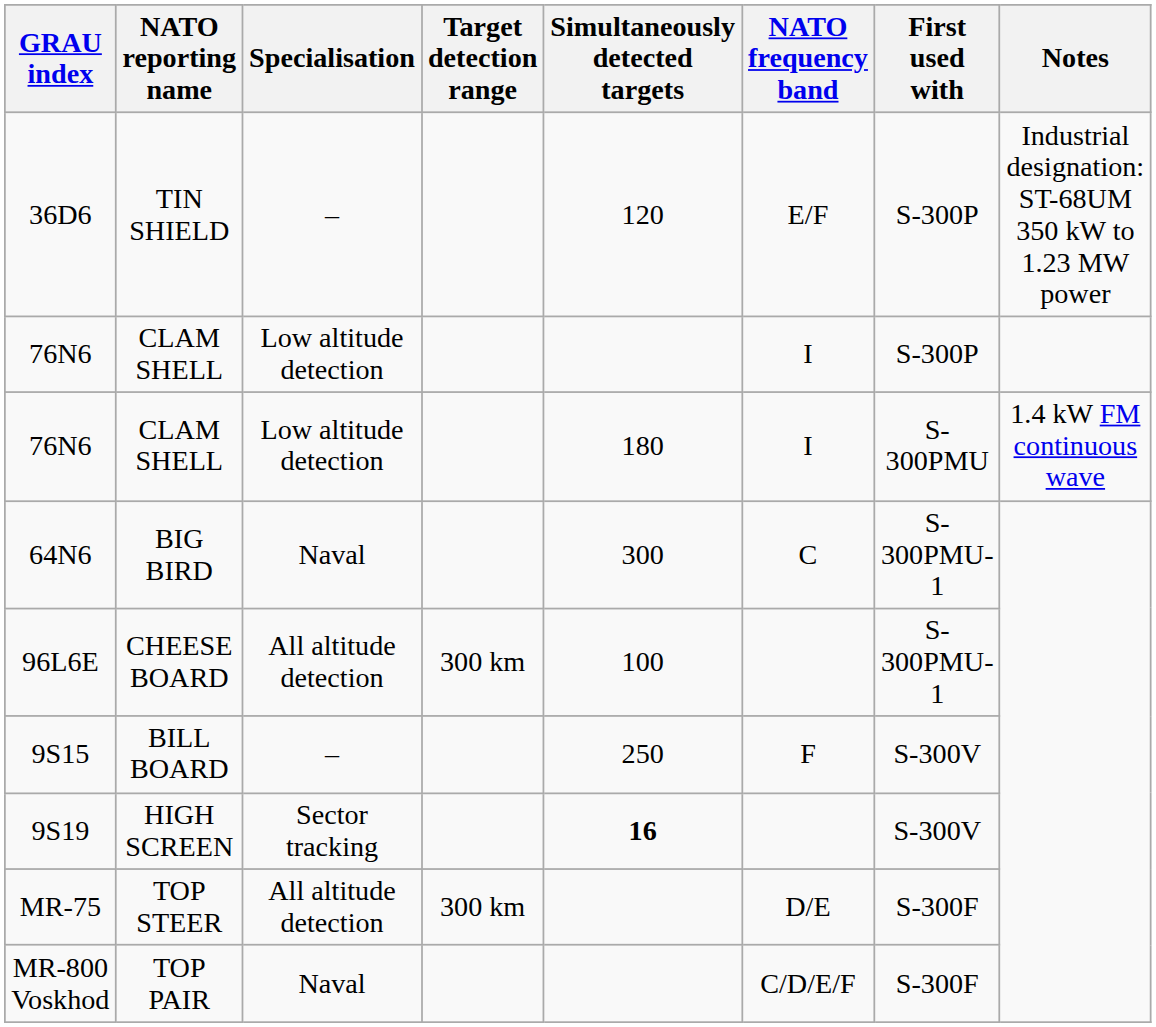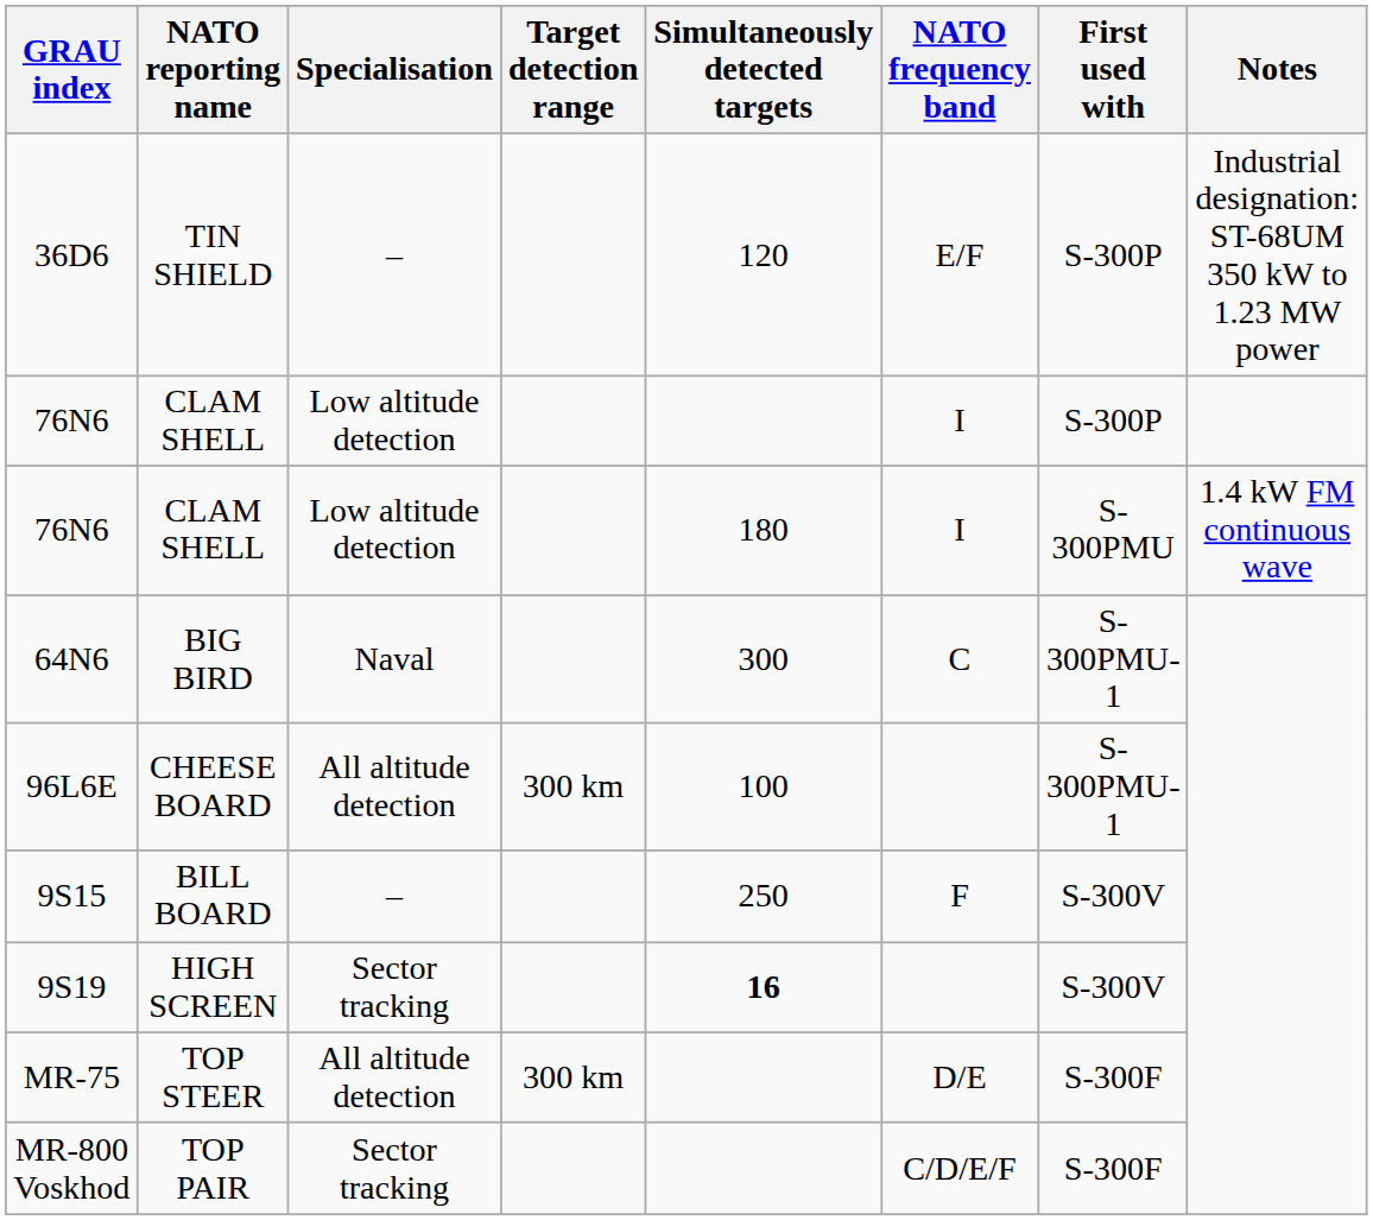 <table class="wikitable" style="text-align:center;">
 <tr>
 <th><a href='#'>GRAU index</a></th>
 <th style="width:7em;">NATO reporting name</th>
 <th>Specialisation</th>
 <th>Target detection range</th>
 <th style="width:5em;">Simultaneously detected targets</th>
 <th style="width:5em;"><a href='#'>NATO frequency band</a></th>
 <th>First used with</th>
 <th>Notes</th>
 </tr>
 <tr>
 <td>36D6</td>
 <td>TIN SHIELD</td>
 <td>–</td>
 <td></td>
 <td>120</td>
 <td>E/F</td>
 <td>S-300P</td>
 <td>Industrial designation: ST-68UM<br>350 kW to 1.23 MW power</td>
 </tr>
 <tr>
 <td>76N6</td>
 <td>CLAM SHELL</td>
 <td>Low altitude detection</td>
 <td></td>
 <td></td>
 <td>I</td>
 <td>S-300P</td>
 </tr>
 <tr>
 <td>76N6</td>
 <td>CLAM SHELL</td>
 <td>Low altitude detection</td>
 <td></td>
 <td>180</td>
 <td>I</td>
 <td>S-300PMU</td>
 <td>1.4 kW <a href='#'>FM</a> <a href='#'>continuous wave</a></td>
 </tr>
 <tr>
 <td>64N6</td>
 <td>BIG BIRD</td>
 <td>Naval</td>
 <td></td>
 <td>300</td>
 <td>C</td>
 <td>S-300PMU-1</td>
 </tr>
 <tr>
 <td>96L6E</td>
 <td>CHEESE BOARD</td>
 <td>All altitude detection</td>
 <td>300 km</td>
 <td>100</td>
 <td></td>
 <td>S-300PMU-1</td>
 </tr>
 <tr>
 <td>9S15</td>
 <td>BILL BOARD</td>
 <td>–</td>
 <td></td>
 <td>250</td>
 <td>F</td>
 <td>S-300V</td>
 </tr>
 <tr>
 <td>9S19</td>
 <td>HIGH SCREEN</td>
 <td>Sector tracking</td>
 <td></td>
 <td><strong>16</strong></td>
 <td></td>
 <td>S-300V</td>
 </tr>
 <tr>
 <td>MR-75</td>
 <td>TOP STEER</td>
 <td>All altitude detection</td>
 <td>300 km</td>
 <td></td>
 <td>D/E</td>
 <td>S-300F</td>
 </tr>
 <tr>
 <td>MR-800 Voskhod</td>
 <td>TOP PAIR</td>
-<td>Naval</td>
+<td>Sector tracking</td>
 <td></td>
 <td></td>
 <td>C/D/E/F</td>
 <td>S-300F</td>
 </tr>
 </table>
